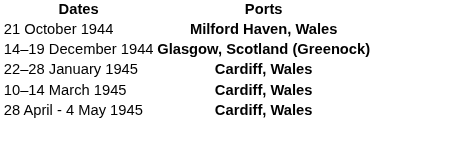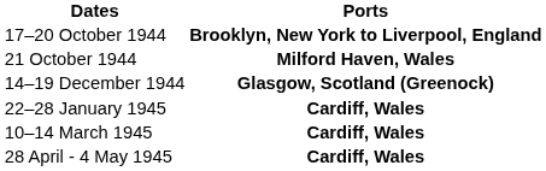 <table class="plainrowheaders sortable">
 <tr>
 <th scope="col">Dates</th>
 <th scope="col">Ports</th>
+</tr>
+<tr>
+<td>17–20 October 1944</td>
+<th scope=row>Brooklyn, New York to Liverpool, England</th>
 </tr>
 <tr>
 <td>21 October 1944</td>
 <th scope=row>Milford Haven, Wales</th>
 </tr>
 <tr>
 <td>14–19 December 1944</td>
 <th scope=row>Glasgow, Scotland (Greenock)</th>
 </tr>
 <tr>
 <td>22–28 January 1945</td>
 <th scope=row>Cardiff, Wales</th>
 </tr>
 <tr>
 <td>10–14 March 1945</td>
 <th scope=row>Cardiff, Wales</th>
 </tr>
 <tr>
 <td>28 April - 4 May 1945</td>
 <th scope=row>Cardiff, Wales</th>
 </tr>
 </table>
